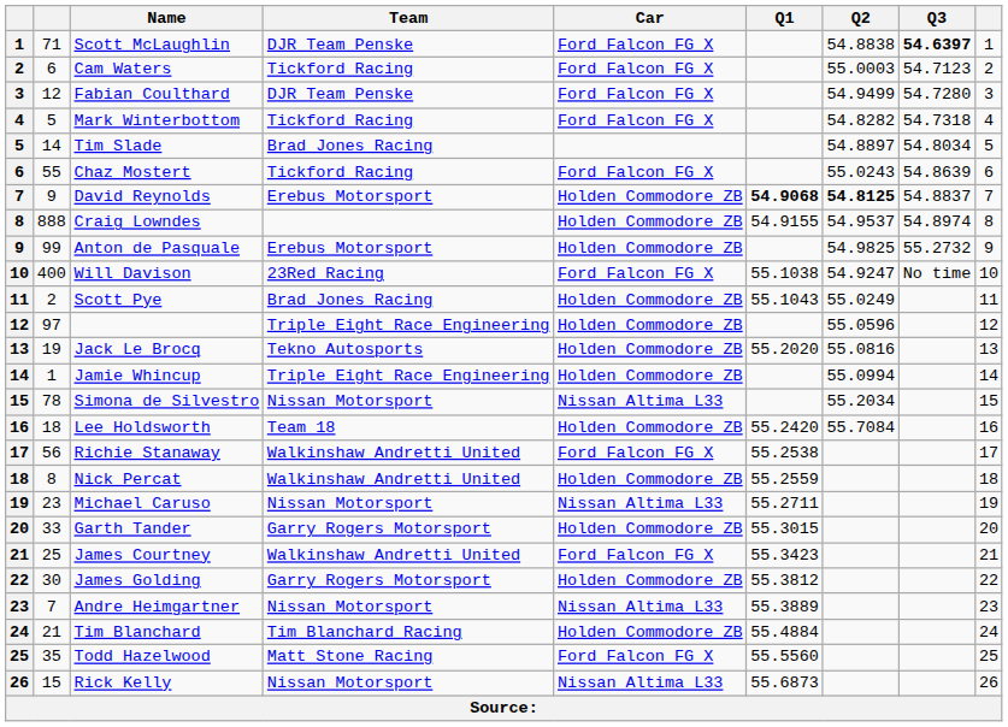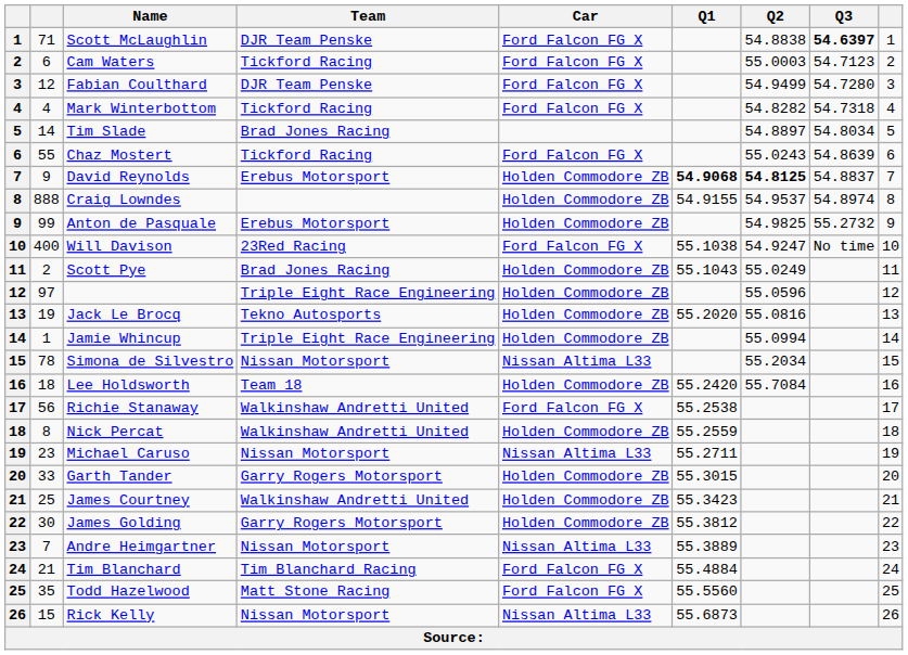 <table class="wikitable" style="font-size: 85%">
 <tr>
 <th></th>
 <th></th>
 <th>Name</th>
 <th>Team</th>
 <th>Car</th>
 <th>Q1</th>
 <th>Q2</th>
 <th>Q3</th>
 <th></th>
 </tr>
 <tr>
 <th>1</th>
 <td align="center">71</td>
 <td> <a href='#'>Scott McLaughlin</a></td>
 <td><a href='#'>DJR Team Penske</a></td>
 <td><a href='#'>Ford Falcon FG X</a></td>
 <td></td>
 <td>54.8838</td>
 <td><strong>54.6397</strong></td>
 <td align="center">1</td>
 </tr>
 <tr>
 <th>2</th>
 <td align="center">6</td>
 <td> <a href='#'>Cam Waters</a></td>
 <td><a href='#'>Tickford Racing</a></td>
 <td><a href='#'>Ford Falcon FG X</a></td>
 <td></td>
 <td>55.0003</td>
 <td>54.7123</td>
 <td align="center">2</td>
 </tr>
 <tr>
 <th>3</th>
 <td align="center">12</td>
 <td> <a href='#'>Fabian Coulthard</a></td>
 <td><a href='#'>DJR Team Penske</a></td>
 <td><a href='#'>Ford Falcon FG X</a></td>
 <td></td>
 <td>54.9499</td>
 <td>54.7280</td>
 <td align="center">3</td>
 </tr>
 <tr>
 <th>4</th>
-<td align="center">5</td>
+<td align="center">4</td>
 <td> <a href='#'>Mark Winterbottom</a></td>
 <td><a href='#'>Tickford Racing</a></td>
 <td><a href='#'>Ford Falcon FG X</a></td>
 <td></td>
 <td>54.8282</td>
 <td>54.7318</td>
 <td align="center">4</td>
 </tr>
 <tr>
 <th>5</th>
 <td align="center">14</td>
 <td> <a href='#'>Tim Slade</a></td>
 <td><a href='#'>Brad Jones Racing</a></td>
 <td></td>
 <td></td>
 <td>54.8897</td>
 <td>54.8034</td>
 <td align="center">5</td>
 </tr>
 <tr>
 <th>6</th>
 <td align="center">55</td>
 <td> <a href='#'>Chaz Mostert</a></td>
 <td><a href='#'>Tickford Racing</a></td>
 <td><a href='#'>Ford Falcon FG X</a></td>
 <td></td>
 <td>55.0243</td>
 <td>54.8639</td>
 <td align="center">6</td>
 </tr>
 <tr>
 <th>7</th>
 <td align="center">9</td>
 <td> <a href='#'>David Reynolds</a></td>
 <td><a href='#'>Erebus Motorsport</a></td>
 <td><a href='#'>Holden Commodore ZB</a></td>
 <td><strong>54.9068</strong></td>
 <td><strong>54.8125</strong></td>
 <td>54.8837</td>
 <td align="center">7</td>
 </tr>
 <tr>
 <th>8</th>
 <td align="center">888</td>
 <td> <a href='#'>Craig Lowndes</a></td>
 <td></td>
 <td><a href='#'>Holden Commodore ZB</a></td>
 <td>54.9155</td>
 <td>54.9537</td>
 <td>54.8974</td>
 <td align="center">8</td>
 </tr>
 <tr>
 <th>9</th>
 <td align="center">99</td>
 <td> <a href='#'>Anton de Pasquale</a></td>
 <td><a href='#'>Erebus Motorsport</a></td>
 <td><a href='#'>Holden Commodore ZB</a></td>
 <td></td>
 <td>54.9825</td>
 <td>55.2732</td>
 <td align="center">9</td>
 </tr>
 <tr>
 <th>10</th>
 <td align="center">400</td>
 <td> <a href='#'>Will Davison</a></td>
 <td><a href='#'>23Red Racing</a></td>
 <td><a href='#'>Ford Falcon FG X</a></td>
 <td>55.1038</td>
 <td>54.9247</td>
 <td>No time</td>
 <td align="center">10</td>
 </tr>
 <tr>
 <th>11</th>
 <td align="center">2</td>
 <td> <a href='#'>Scott Pye</a></td>
 <td><a href='#'>Brad Jones Racing</a></td>
 <td><a href='#'>Holden Commodore ZB</a></td>
 <td>55.1043</td>
 <td>55.0249</td>
 <td></td>
 <td align="center">11</td>
 </tr>
 <tr>
 <th>12</th>
 <td align="center">97</td>
 <td></td>
 <td><a href='#'>Triple Eight Race Engineering</a></td>
 <td><a href='#'>Holden Commodore ZB</a></td>
 <td></td>
 <td>55.0596</td>
 <td></td>
 <td align="center">12</td>
 </tr>
 <tr>
 <th>13</th>
 <td align="center">19</td>
 <td> <a href='#'>Jack Le Brocq</a></td>
 <td><a href='#'>Tekno Autosports</a></td>
 <td><a href='#'>Holden Commodore ZB</a></td>
 <td>55.2020</td>
 <td>55.0816</td>
 <td></td>
 <td align="center">13</td>
 </tr>
 <tr>
 <th>14</th>
 <td align="center">1</td>
 <td> <a href='#'>Jamie Whincup</a></td>
 <td><a href='#'>Triple Eight Race Engineering</a></td>
 <td><a href='#'>Holden Commodore ZB</a></td>
 <td></td>
 <td>55.0994</td>
 <td></td>
 <td align="center">14</td>
 </tr>
 <tr>
 <th>15</th>
 <td align="center">78</td>
 <td> <a href='#'>Simona de Silvestro</a></td>
 <td><a href='#'>Nissan Motorsport</a></td>
 <td><a href='#'>Nissan Altima L33</a></td>
 <td></td>
 <td>55.2034</td>
 <td></td>
 <td align="center">15</td>
 </tr>
 <tr>
 <th>16</th>
 <td align="center">18</td>
 <td> <a href='#'>Lee Holdsworth</a></td>
 <td><a href='#'>Team 18</a></td>
 <td><a href='#'>Holden Commodore ZB</a></td>
 <td>55.2420</td>
 <td>55.7084</td>
 <td></td>
 <td align="center">16</td>
 </tr>
 <tr>
 <th>17</th>
 <td align="center">56</td>
 <td> <a href='#'>Richie Stanaway</a></td>
 <td><a href='#'>Walkinshaw Andretti United</a></td>
 <td><a href='#'>Ford Falcon FG X</a></td>
 <td>55.2538</td>
 <td></td>
 <td></td>
 <td align="center">17</td>
 </tr>
 <tr>
 <th>18</th>
 <td align="center">8</td>
 <td> <a href='#'>Nick Percat</a></td>
 <td><a href='#'>Walkinshaw Andretti United</a></td>
 <td><a href='#'>Holden Commodore ZB</a></td>
 <td>55.2559</td>
 <td></td>
 <td></td>
 <td align="center">18</td>
 </tr>
 <tr>
 <th>19</th>
 <td align="center">23</td>
 <td> <a href='#'>Michael Caruso</a></td>
 <td><a href='#'>Nissan Motorsport</a></td>
 <td><a href='#'>Nissan Altima L33</a></td>
 <td>55.2711</td>
 <td></td>
 <td></td>
 <td align="center">19</td>
 </tr>
 <tr>
 <th>20</th>
 <td align="center">33</td>
 <td> <a href='#'>Garth Tander</a></td>
 <td><a href='#'>Garry Rogers Motorsport</a></td>
 <td><a href='#'>Holden Commodore ZB</a></td>
 <td>55.3015</td>
 <td></td>
 <td></td>
 <td align="center">20</td>
 </tr>
 <tr>
 <th>21</th>
 <td align="center">25</td>
 <td> <a href='#'>James Courtney</a></td>
 <td><a href='#'>Walkinshaw Andretti United</a></td>
-<td><a href='#'>Ford Falcon FG X</a></td>
+<td><a href='#'>Holden Commodore ZB</a></td>
 <td>55.3423</td>
 <td></td>
 <td></td>
 <td align="center">21</td>
 </tr>
 <tr>
 <th>22</th>
 <td align="center">30</td>
 <td> <a href='#'>James Golding</a></td>
 <td><a href='#'>Garry Rogers Motorsport</a></td>
 <td><a href='#'>Holden Commodore ZB</a></td>
 <td>55.3812</td>
 <td></td>
 <td></td>
 <td align="center">22</td>
 </tr>
 <tr>
 <th>23</th>
 <td align="center">7</td>
 <td> <a href='#'>Andre Heimgartner</a></td>
 <td><a href='#'>Nissan Motorsport</a></td>
 <td><a href='#'>Nissan Altima L33</a></td>
 <td>55.3889</td>
 <td></td>
 <td></td>
 <td align="center">23</td>
 </tr>
 <tr>
 <th>24</th>
 <td align="center">21</td>
 <td> <a href='#'>Tim Blanchard</a></td>
 <td><a href='#'>Tim Blanchard Racing</a></td>
-<td><a href='#'>Holden Commodore ZB</a></td>
+<td><a href='#'>Ford Falcon FG X</a></td>
 <td>55.4884</td>
 <td></td>
 <td></td>
 <td align="center">24</td>
 </tr>
 <tr>
 <th>25</th>
 <td align="center">35</td>
 <td> <a href='#'>Todd Hazelwood</a></td>
 <td><a href='#'>Matt Stone Racing</a></td>
 <td><a href='#'>Ford Falcon FG X</a></td>
 <td>55.5560</td>
 <td></td>
 <td></td>
 <td align="center">25</td>
 </tr>
 <tr>
 <th>26</th>
 <td align="center">15</td>
 <td> <a href='#'>Rick Kelly</a></td>
 <td><a href='#'>Nissan Motorsport</a></td>
 <td><a href='#'>Nissan Altima L33</a></td>
 <td>55.6873</td>
 <td></td>
 <td></td>
 <td align="center">26</td>
 </tr>
 <tr>
 <th colspan="9">Source:</th>
 </tr>
 </table>
